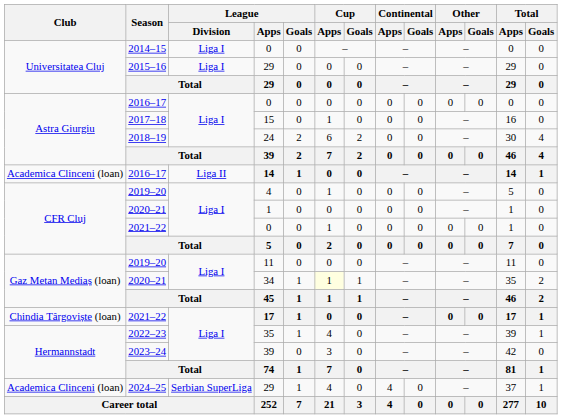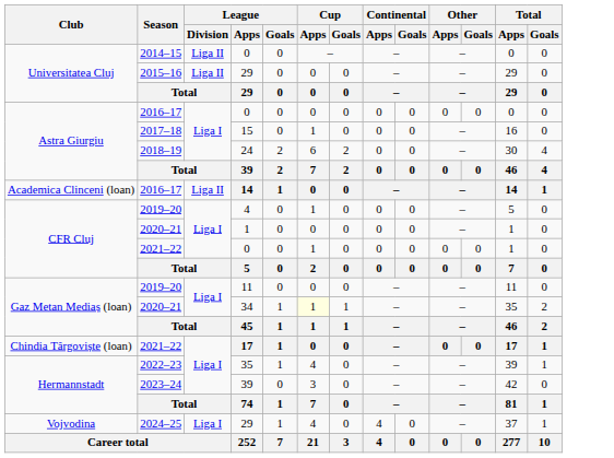 <table class="wikitable" style="text-align: center;font-size:90%">
 <tr>
 <th rowspan="2">Club</th>
 <th rowspan="2">Season</th>
 <th colspan="3">League</th>
 <th colspan="2">Cup</th>
 <th colspan="2">Continental</th>
 <th colspan="2">Other</th>
 <th colspan="2">Total</th>
 </tr>
 <tr>
 <th>Division</th>
 <th>Apps</th>
 <th>Goals</th>
 <th>Apps</th>
 <th>Goals</th>
 <th>Apps</th>
 <th>Goals</th>
 <th>Apps</th>
 <th>Goals</th>
 <th>Apps</th>
 <th>Goals</th>
 </tr>
 <tr>
 <td rowspan="3" valign="center"><a href='#'>Universitatea Cluj</a></td>
 <td><a href='#'>2014–15</a></td>
-<td><a href='#'>Liga I</a></td>
+<td><a href='#'>Liga II</a></td>
 <td>0</td>
 <td>0</td>
 <td colspan="2">–</td>
 <td colspan="2">–</td>
 <td colspan="2">–</td>
 <td>0</td>
 <td>0</td>
 </tr>
 <tr>
 <td><a href='#'>2015–16</a></td>
-<td><a href='#'>Liga I</a></td>
+<td><a href='#'>Liga II</a></td>
 <td>29</td>
 <td>0</td>
 <td>0</td>
 <td>0</td>
 <td colspan="2">–</td>
 <td colspan="2">–</td>
 <td>29</td>
 <td>0</td>
 </tr>
 <tr>
 <th colspan="2">Total</th>
 <th>29</th>
 <th>0</th>
 <th>0</th>
 <th>0</th>
 <th colspan="2">–</th>
 <th colspan="2">–</th>
 <th>29</th>
 <th>0</th>
 </tr>
 <tr>
 <td rowspan="4" valign="center"><a href='#'>Astra Giurgiu</a></td>
 <td><a href='#'>2016–17</a></td>
 <td rowspan="3" valign="center"><a href='#'>Liga I</a></td>
 <td>0</td>
 <td>0</td>
 <td>0</td>
 <td>0</td>
 <td>0</td>
 <td>0</td>
 <td>0</td>
 <td>0</td>
 <td>0</td>
 <td>0</td>
 </tr>
 <tr>
 <td><a href='#'>2017–18</a></td>
 <td>15</td>
 <td>0</td>
 <td>1</td>
 <td>0</td>
 <td>0</td>
 <td>0</td>
 <td colspan="2">–</td>
 <td>16</td>
 <td>0</td>
 </tr>
 <tr>
 <td><a href='#'>2018–19</a></td>
 <td>24</td>
 <td>2</td>
 <td>6</td>
 <td>2</td>
 <td>0</td>
 <td>0</td>
 <td colspan="2">–</td>
 <td>30</td>
 <td>4</td>
 </tr>
 <tr>
 <th colspan="2">Total</th>
 <th>39</th>
 <th>2</th>
 <th>7</th>
 <th>2</th>
 <th>0</th>
 <th>0</th>
 <th>0</th>
 <th>0</th>
 <th>46</th>
 <th>4</th>
 </tr>
 <tr>
 <td><a href='#'>Academica Clinceni</a> (loan)</td>
 <td><a href='#'>2016–17</a></td>
 <td><a href='#'>Liga II</a></td>
 <th>14</th>
 <th>1</th>
 <th>0</th>
 <th>0</th>
 <th colspan="2">–</th>
 <th colspan="2">–</th>
 <th>14</th>
 <th>1</th>
 </tr>
 <tr>
 <td rowspan="4" valign="center"><a href='#'>CFR Cluj</a></td>
 <td><a href='#'>2019–20</a></td>
 <td rowspan="3" valign="center"><a href='#'>Liga I</a></td>
 <td>4</td>
 <td>0</td>
 <td>1</td>
 <td>0</td>
 <td>0</td>
 <td>0</td>
 <td colspan="2">–</td>
 <td>5</td>
 <td>0</td>
 </tr>
 <tr>
 <td><a href='#'>2020–21</a></td>
 <td>1</td>
 <td>0</td>
 <td>0</td>
 <td>0</td>
 <td>0</td>
 <td>0</td>
 <td colspan="2">–</td>
 <td>1</td>
 <td>0</td>
 </tr>
 <tr>
 <td><a href='#'>2021–22</a></td>
 <td>0</td>
 <td>0</td>
 <td>1</td>
 <td>0</td>
 <td>0</td>
 <td>0</td>
 <td>0</td>
 <td>0</td>
 <td>1</td>
 <td>0</td>
 </tr>
 <tr>
 <th colspan="2">Total</th>
 <th>5</th>
 <th>0</th>
 <th>2</th>
 <th>0</th>
 <th>0</th>
 <th>0</th>
 <th>0</th>
 <th>0</th>
 <th>7</th>
 <th>0</th>
 </tr>
 <tr>
 <td rowspan="3" valign="center"><a href='#'>Gaz Metan Mediaș</a> (loan)</td>
 <td><a href='#'>2019–20</a></td>
 <td rowspan="2" valign="center"><a href='#'>Liga I</a></td>
 <td>11</td>
 <td>0</td>
 <td>0</td>
 <td>0</td>
 <td colspan="2">–</td>
 <td colspan="2">–</td>
 <td>11</td>
 <td>0</td>
 </tr>
 <tr>
 <td><a href='#'>2020–21</a></td>
 <td>34</td>
 <td>1</td>
 <td style="background: lightyellow;">1</td>
 <td>1</td>
 <td colspan="2">–</td>
 <td colspan="2">–</td>
 <td>35</td>
 <td>2</td>
 </tr>
 <tr>
 <th colspan="2">Total</th>
 <th>45</th>
 <th>1</th>
 <th>1</th>
 <th>1</th>
 <th colspan="2">–</th>
 <th colspan="2">–</th>
 <th>46</th>
 <th>2</th>
 </tr>
 <tr>
 <td><a href='#'>Chindia Târgoviște</a> (loan)</td>
 <td><a href='#'>2021–22</a></td>
 <td rowspan="3" valign="center"><a href='#'>Liga I</a></td>
 <th>17</th>
 <th>1</th>
 <th>0</th>
 <th>0</th>
 <th colspan="2">–</th>
 <th>0</th>
 <th>0</th>
 <th>17</th>
 <th>1</th>
 </tr>
 <tr>
 <td rowspan="3" valign="center"><a href='#'>Hermannstadt</a></td>
 <td><a href='#'>2022–23</a></td>
 <td>35</td>
 <td>1</td>
 <td>4</td>
 <td>0</td>
 <td colspan="2">–</td>
 <td colspan="2">–</td>
 <td>39</td>
 <td>1</td>
 </tr>
 <tr>
 <td><a href='#'>2023–24</a></td>
 <td>39</td>
 <td>0</td>
 <td>3</td>
 <td>0</td>
 <td colspan="2">–</td>
 <td colspan="2">–</td>
 <td>42</td>
 <td>0</td>
 </tr>
 <tr>
 <th colspan="2">Total</th>
 <th>74</th>
 <th>1</th>
 <th>7</th>
 <th>0</th>
 <th colspan="2">–</th>
 <th colspan="2">–</th>
 <th>81</th>
 <th>1</th>
 </tr>
 <tr>
-<td><a href='#'>Academica Clinceni</a> (loan)</td>
+<td><a href='#'>Vojvodina</a></td>
 <td><a href='#'>2024–25</a></td>
-<td><a href='#'>Serbian SuperLiga</a></td>
+<td><a href='#'>Liga I</a></td>
 <td>29</td>
 <td>1</td>
 <td>4</td>
 <td>0</td>
 <td>4</td>
 <td>0</td>
 <td colspan="2">–</td>
 <td>37</td>
 <td>1</td>
 </tr>
 <tr>
 <th colspan="3">Career total</th>
 <th>252</th>
 <th>7</th>
 <th>21</th>
 <th>3</th>
 <th>4</th>
 <th>0</th>
 <th>0</th>
 <th>0</th>
 <th>277</th>
 <th>10</th>
 </tr>
 </table>
